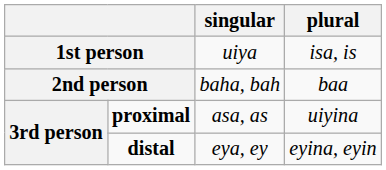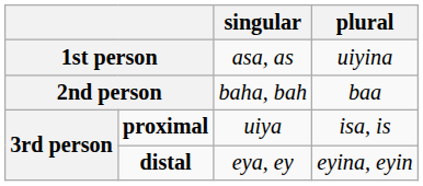 <table class="wikitable" style="text-align: center">
 <tr>
 <th colspan="2"></th>
 <th>singular</th>
 <th>plural</th>
 </tr>
 <tr>
 <th colspan="2">1st person</th>
-<td><em>uiya</em></td>
-<td><em>isa, is</em></td>
+<td><em>asa, as</em></td>
+<td><em>uiyina</em></td>
 </tr>
 <tr>
 <th colspan="2">2nd person</th>
 <td><em>baha, bah</em></td>
 <td><em>baa</em></td>
 </tr>
 <tr>
 <th rowspan="2">3rd person</th>
 <td><strong>proximal</strong></td>
-<td><em>asa, as</em></td>
-<td><em>uiyina</em></td>
+<td><em>uiya</em></td>
+<td><em>isa, is</em></td>
 </tr>
 <tr>
 <td><strong>distal</strong></td>
 <td><em>eya, ey</em></td>
 <td><em>eyina, eyin</em></td>
 </tr>
 </table>
